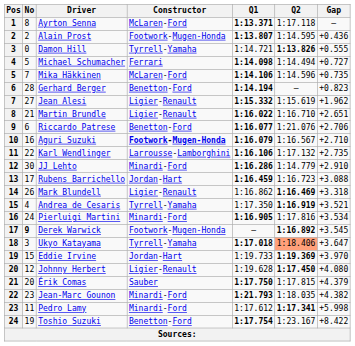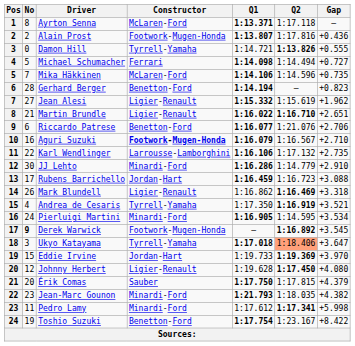 <table class="wikitable sortable" style="font-size: 95%;">
 <tr>
 <th>Pos</th>
 <th>No</th>
 <th>Driver</th>
 <th>Constructor</th>
 <th>Q1</th>
 <th>Q2</th>
 <th>Gap</th>
 </tr>
 <tr>
 <th>1</th>
 <td>8</td>
 <td> <a href='#'>Ayrton Senna</a></td>
 <td><a href='#'>McLaren</a>-<a href='#'>Ford</a></td>
 <td><strong>1:13.371</strong></td>
 <td>1:17.118</td>
 <td align="center">—</td>
 </tr>
 <tr>
 <th>2</th>
 <td>2</td>
 <td> <a href='#'>Alain Prost</a></td>
 <td><a href='#'>Footwork</a>-<a href='#'>Mugen-Honda</a></td>
 <td><strong>1:13.807</strong></td>
-<td>1:14.595</td>
+<td>1:17.816</td>
 <td>+0.436</td>
 </tr>
 <tr>
 <th>3</th>
 <td>0</td>
 <td> <a href='#'>Damon Hill</a></td>
 <td><a href='#'>Tyrrell</a>-<a href='#'>Yamaha</a></td>
 <td>1:14.721</td>
 <td><strong>1:13.826</strong></td>
 <td>+0.555</td>
 </tr>
 <tr>
 <th>4</th>
 <td>5</td>
 <td> <a href='#'>Michael Schumacher</a></td>
 <td><a href='#'>Ferrari</a></td>
 <td><strong>1:14.098</strong></td>
 <td>1:14.494</td>
 <td>+0.727</td>
 </tr>
 <tr>
 <th>5</th>
 <td>7</td>
 <td> <a href='#'>Mika Häkkinen</a></td>
 <td><a href='#'>McLaren</a>-<a href='#'>Ford</a></td>
 <td><strong>1:14.106</strong></td>
 <td>1:14.596</td>
 <td>+0.735</td>
 </tr>
 <tr>
 <th>6</th>
 <td>28</td>
 <td> <a href='#'>Gerhard Berger</a></td>
 <td><a href='#'>Benetton</a>-<a href='#'>Ford</a></td>
 <td><strong>1:14.194</strong></td>
 <td align="center">—</td>
 <td>+0.823</td>
 </tr>
 <tr>
 <th>7</th>
 <td>27</td>
 <td> <a href='#'>Jean Alesi</a></td>
 <td><a href='#'>Ligier</a>-<a href='#'>Renault</a></td>
 <td><strong>1:15.332</strong></td>
 <td>1:15.619</td>
 <td>+1.962</td>
 </tr>
 <tr>
 <th>8</th>
 <td>21</td>
 <td> <a href='#'>Martin Brundle</a></td>
 <td><a href='#'>Ligier</a>-<a href='#'>Renault</a></td>
 <td><strong>1:16.022</strong></td>
-<td>1:16.710</td>
+<td><strong>1:16.710</strong></td>
 <td>+2.651</td>
 </tr>
 <tr>
 <th>9</th>
 <td>6</td>
 <td> <a href='#'>Riccardo Patrese</a></td>
 <td><a href='#'>Benetton</a>-<a href='#'>Ford</a></td>
 <td><strong>1:16.077</strong></td>
 <td>1:21.076</td>
 <td>+2.706</td>
 </tr>
 <tr>
 <th>10</th>
 <td>16</td>
 <td> <a href='#'>Aguri Suzuki</a></td>
 <td><strong><a href='#'>Footwork</a>-<a href='#'>Mugen-Honda</a></strong></td>
 <td><strong>1:16.079</strong></td>
 <td>1:16.567</td>
 <td>+2.710</td>
 </tr>
 <tr>
 <th>11</th>
 <td>22</td>
 <td> <a href='#'>Karl Wendlinger</a></td>
 <td><a href='#'>Larrousse</a>-<a href='#'>Lamborghini</a></td>
 <td><strong>1:16.106</strong></td>
 <td>1:17.132</td>
 <td>+2.735</td>
 </tr>
 <tr>
 <th>12</th>
 <td>30</td>
 <td> <a href='#'>JJ Lehto</a></td>
 <td><a href='#'>Minardi</a>-<a href='#'>Ford</a></td>
 <td><strong>1:16.286</strong></td>
 <td>1:14.779</td>
 <td>+2.910</td>
 </tr>
 <tr>
 <th>13</th>
 <td>17</td>
 <td> <a href='#'>Rubens Barrichello</a></td>
 <td><a href='#'>Jordan</a>-<a href='#'>Hart</a></td>
 <td><strong>1:16.459</strong></td>
 <td>1:16.723</td>
 <td>+3.088</td>
 </tr>
 <tr>
 <th>14</th>
 <td>26</td>
 <td> <a href='#'>Mark Blundell</a></td>
 <td><a href='#'>Ligier</a>-<a href='#'>Renault</a></td>
 <td>1:16.862</td>
 <td><strong>1:16.469</strong></td>
 <td>+3.318</td>
 </tr>
 <tr>
 <th>15</th>
 <td>4</td>
 <td> <a href='#'>Andrea de Cesaris</a></td>
 <td><a href='#'>Tyrrell</a>-<a href='#'>Yamaha</a></td>
 <td>1:17.350</td>
 <td><strong>1:16.919</strong></td>
 <td>+3.521</td>
 </tr>
 <tr>
 <th>16</th>
 <td>24</td>
 <td> <a href='#'>Pierluigi Martini</a></td>
 <td><a href='#'>Minardi</a>-<a href='#'>Ford</a></td>
 <td><strong>1:16.905</strong></td>
-<td>1:17.816</td>
+<td>1:14.595</td>
 <td>+3.534</td>
 </tr>
 <tr>
 <th>17</th>
 <td><strong>9</strong></td>
 <td> <a href='#'>Derek Warwick</a></td>
 <td><a href='#'>Footwork</a>-<a href='#'>Mugen-Honda</a></td>
 <td align="center">—</td>
 <td><strong>1:16.892</strong></td>
 <td>+3.545</td>
 </tr>
 <tr>
 <th>18</th>
 <td>3</td>
 <td> <a href='#'>Ukyo Katayama</a></td>
 <td><a href='#'>Tyrrell</a>-<a href='#'>Yamaha</a></td>
 <td><strong>1:17.018</strong></td>
 <td style="background: lightsalmon;">1:18.406</td>
 <td>+3.647</td>
 </tr>
 <tr>
 <th>19</th>
 <td>15</td>
 <td> <a href='#'>Eddie Irvine</a></td>
 <td><a href='#'>Jordan</a>-<a href='#'>Hart</a></td>
 <td>1:19.733</td>
 <td><strong>1:19.369</strong></td>
 <td>+3.970</td>
 </tr>
 <tr>
 <th>20</th>
 <td>12</td>
 <td> <a href='#'>Johnny Herbert</a></td>
 <td><a href='#'>Ligier</a>-<a href='#'>Renault</a></td>
 <td>1:19.628</td>
 <td><strong>1:17.450</strong></td>
 <td>+4.080</td>
 </tr>
 <tr>
 <th>21</th>
 <td>20</td>
 <td> <a href='#'>Érik Comas</a></td>
 <td><a href='#'>Sauber</a></td>
 <td><strong>1:17.750</strong></td>
 <td>1:17.815</td>
 <td>+4.379</td>
 </tr>
 <tr>
 <th>22</th>
 <td>23</td>
 <td> <a href='#'>Jean-Marc Gounon</a></td>
 <td><a href='#'>Minardi</a>-<a href='#'>Ford</a></td>
 <td><strong>1:21.793</strong></td>
 <td>1:18.035</td>
 <td>+4.382</td>
 </tr>
 <tr>
 <th>23</th>
 <td>11</td>
 <td> <a href='#'>Pedro Lamy</a></td>
 <td><a href='#'>Minardi</a>-<a href='#'>Ford</a></td>
 <td>1:17.612</td>
 <td><strong>1:17.341</strong></td>
 <td>+5.998</td>
 </tr>
 <tr>
 <th>24</th>
 <td>19</td>
 <td> <a href='#'>Toshio Suzuki</a></td>
 <td><a href='#'>Benetton</a>-<a href='#'>Ford</a></td>
 <td><strong>1:17.754</strong></td>
 <td>1:23.167</td>
 <td>+8.422</td>
 </tr>
 <tr>
 <th colspan="7">Sources:</th>
 </tr>
 </table>
